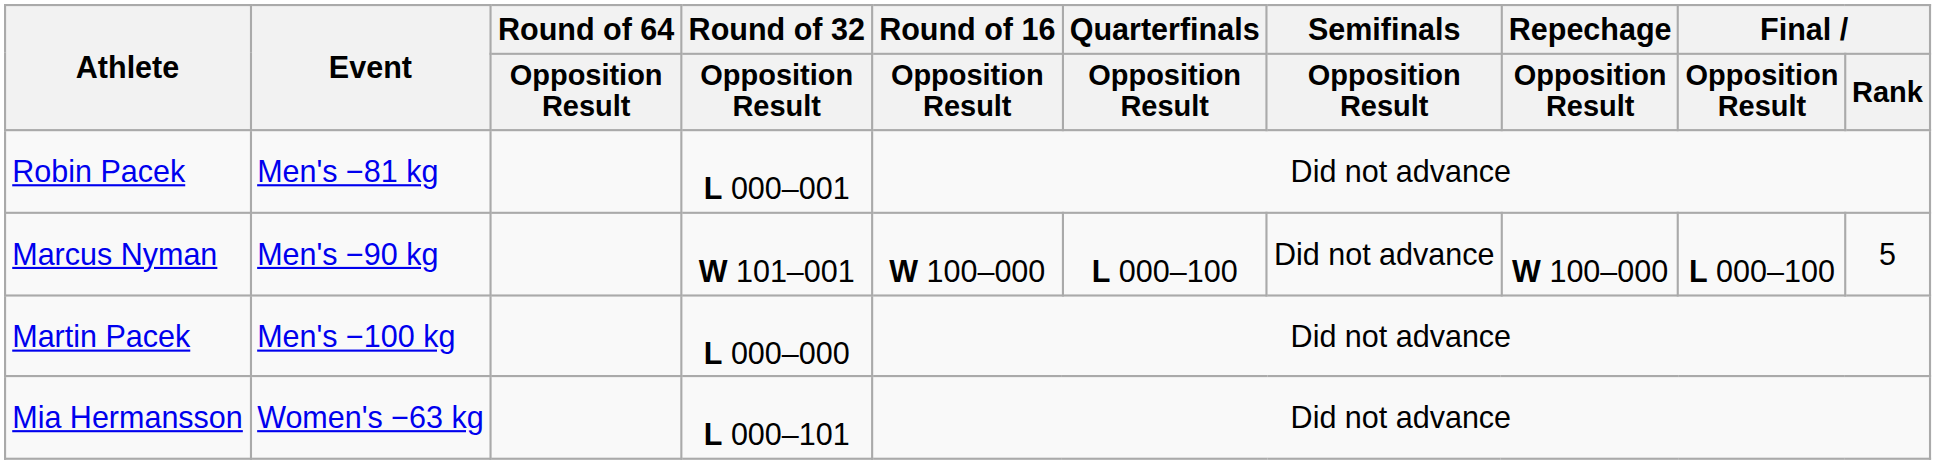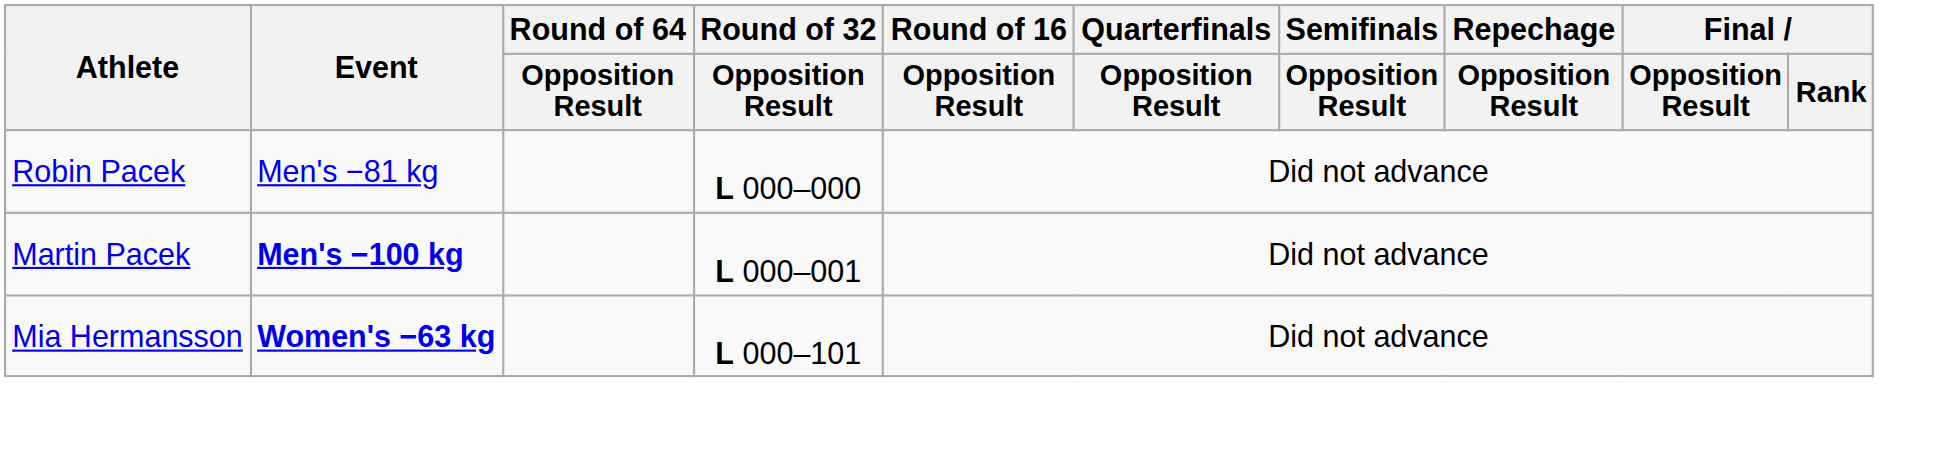 <table class="wikitable" style="font-size:90%">
 <tr>
 <th rowspan="2">Athlete</th>
 <th rowspan="2">Event</th>
 <th>Round of 64</th>
 <th>Round of 32</th>
 <th>Round of 16</th>
 <th>Quarterfinals</th>
 <th>Semifinals</th>
 <th>Repechage</th>
 <th colspan=2>Final / </th>
 </tr>
 <tr style="font-size:95%">
 <th>Opposition<br>Result</th>
 <th>Opposition<br>Result</th>
 <th>Opposition<br>Result</th>
 <th>Opposition<br>Result</th>
 <th>Opposition<br>Result</th>
 <th>Opposition<br>Result</th>
 <th>Opposition<br>Result</th>
 <th>Rank</th>
 </tr>
 <tr align=center>
 <td align=left><a href='#'>Robin Pacek</a></td>
 <td align=left><a href='#'>Men's −81 kg</a></td>
 <td></td>
+<td><br><strong>L</strong> 000–000 </td>
+<td colspan=6>Did not advance</td>
+</tr>
+<tr align=center>
+<td align=left><a href='#'>Martin Pacek</a></td>
+<td align=left><strong><a href='#'>Men's −100 kg</a></strong></td>
+<td></td>
 <td><br><strong>L</strong> 000–001</td>
 <td colspan=6>Did not advance</td>
 </tr>
 <tr align=center>
-<td align=left><a href='#'>Marcus Nyman</a></td>
-<td align=left><a href='#'>Men's −90 kg</a></td>
-<td></td>
-<td><br><strong>W</strong> 101–001</td>
-<td><br><strong>W</strong> 100–000</td>
-<td><br><strong>L</strong> 000–100</td>
-<td>Did not advance</td>
-<td><br><strong>W</strong> 100–000</td>
-<td><br><strong>L</strong> 000–100</td>
-<td>5</td>
-</tr>
-<tr align=center>
-<td align=left><a href='#'>Martin Pacek</a></td>
-<td align=left><a href='#'>Men's −100 kg</a></td>
-<td></td>
-<td><br><strong>L</strong> 000–000 </td>
-<td colspan=6>Did not advance</td>
-</tr>
-<tr align=center>
 <td align=left><a href='#'>Mia Hermansson</a></td>
-<td align=left><a href='#'>Women's −63 kg</a></td>
+<td align=left><strong><a href='#'>Women's −63 kg</a></strong></td>
 <td></td>
 <td><br><strong>L</strong> 000–101</td>
 <td colspan=6>Did not advance</td>
 </tr>
 </table>
